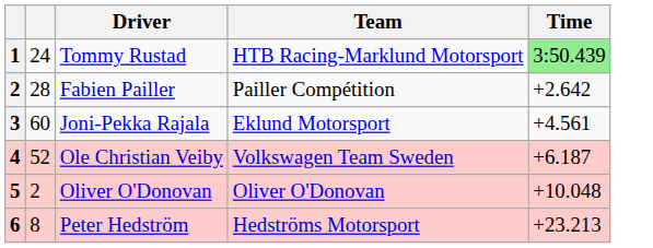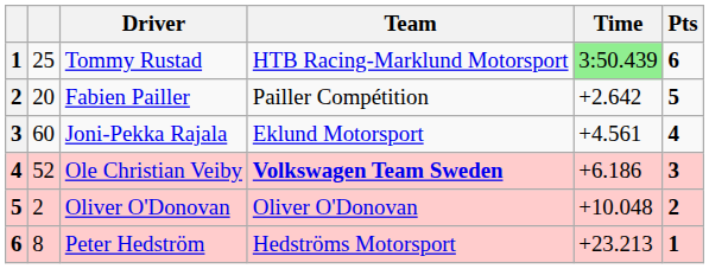 <table class=wikitable style="font-size:95%">
 <tr>
 <th></th>
 <th></th>
 <th>Driver</th>
 <th>Team</th>
 <th>Time</th>
+<th>Pts</th>
 </tr>
 <tr>
 <th>1</th>
-<td>24</td>
+<td>25</td>
 <td> <a href='#'>Tommy Rustad</a></td>
 <td><a href='#'>HTB Racing-Marklund Motorsport</a></td>
 <td style="background: lightgreen;">3:50.439</td>
+<td><strong>6</strong></td>
 </tr>
 <tr>
 <th>2</th>
-<td>28</td>
+<td>20</td>
 <td> <a href='#'>Fabien Pailler</a></td>
 <td>Pailler Compétition</td>
 <td>+2.642</td>
+<td><strong>5</strong></td>
 </tr>
 <tr>
 <th>3</th>
 <td>60</td>
 <td> <a href='#'>Joni-Pekka Rajala</a></td>
 <td><a href='#'>Eklund Motorsport</a></td>
 <td>+4.561</td>
+<td><strong>4</strong></td>
 </tr>
 <tr>
 <th style="background:#ffcccc;">4</th>
 <td style="background:#ffcccc;">52</td>
 <td style="background:#ffcccc;"> <a href='#'>Ole Christian Veiby</a></td>
-<td style="background:#ffcccc;"><a href='#'>Volkswagen Team Sweden</a></td>
-<td style="background:#ffcccc;">+6.187</td>
+<td style="background:#ffcccc;"><strong><a href='#'>Volkswagen Team Sweden</a></strong></td>
+<td style="background:#ffcccc;">+6.186</td>
+<td style="background:#ffcccc;"><strong>3</strong></td>
 </tr>
 <tr>
 <th style="background:#ffcccc;">5</th>
 <td style="background:#ffcccc;">2</td>
 <td style="background:#ffcccc;"> <a href='#'>Oliver O'Donovan</a></td>
 <td style="background:#ffcccc;"><a href='#'>Oliver O'Donovan</a></td>
 <td style="background:#ffcccc;">+10.048</td>
+<td style="background:#ffcccc;"><strong>2</strong></td>
 </tr>
 <tr>
 <th style="background:#ffcccc;">6</th>
 <td style="background:#ffcccc;">8</td>
 <td style="background:#ffcccc;"> <a href='#'>Peter Hedström</a></td>
 <td style="background:#ffcccc;"><a href='#'>Hedströms Motorsport</a></td>
 <td style="background:#ffcccc;">+23.213</td>
+<td style="background:#ffcccc;"><strong>1</strong></td>
 </tr>
 </table>
